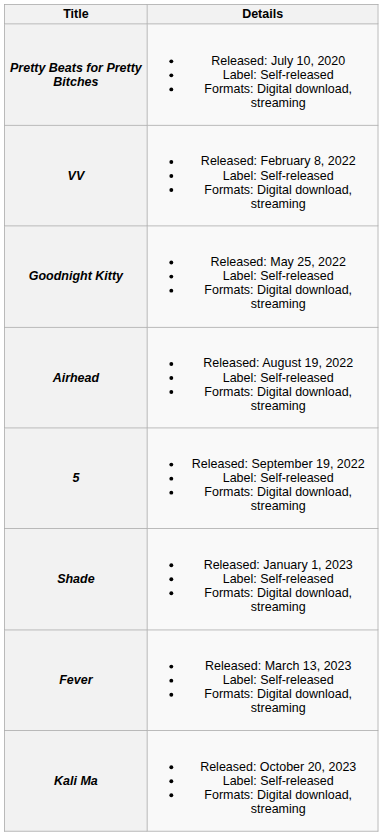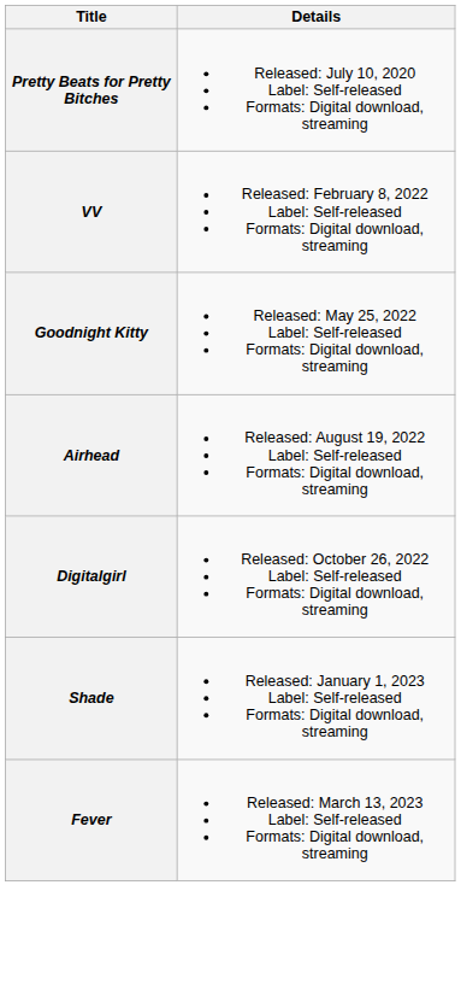 <table class="wikitable plainrowheaders" style="text-align:center;">
 <tr>
 <th scope="col" style="width:11em;">Title</th>
 <th scope="col" style="width:18em;">Details</th>
 </tr>
 <tr>
 <th scope="row"><em>Pretty Beats for Pretty Bitches</em></th>
 <td><br><ul><li>Released: July 10, 2020</li><li>Label: Self-released</li><li>Formats: Digital download, streaming</li></ul></td>
 </tr>
 <tr>
 <th scope="row"><em>VV</em></th>
 <td><br><ul><li>Released: February 8, 2022</li><li>Label: Self-released</li><li>Formats: Digital download, streaming</li></ul></td>
 </tr>
 <tr>
 <th scope="row"><em>Goodnight Kitty</em></th>
 <td><br><ul><li>Released: May 25, 2022</li><li>Label: Self-released</li><li>Formats: Digital download, streaming</li></ul></td>
 </tr>
 <tr>
 <th scope="row"><em>Airhead</em></th>
 <td><br><ul><li>Released: August 19, 2022</li><li>Label: Self-released</li><li>Formats: Digital download, streaming</li></ul></td>
 </tr>
 <tr>
-<th scope="row"><em>5</em></th>
-<td><br><ul><li>Released: September 19, 2022</li><li>Label: Self-released</li><li>Formats: Digital download, streaming</li></ul></td>
+<th scope="row"><em>Digitalgirl</em></th>
+<td><br><ul><li>Released: October 26, 2022</li><li>Label: Self-released</li><li>Formats: Digital download, streaming</li></ul></td>
 </tr>
 <tr>
 <th scope="row"><em>Shade</em></th>
 <td><br><ul><li>Released: January 1, 2023</li><li>Label: Self-released</li><li>Formats: Digital download, streaming</li></ul></td>
 </tr>
 <tr>
 <th scope="row"><em>Fever</em><br></th>
 <td><br><ul><li>Released: March 13, 2023</li><li>Label: Self-released</li><li>Formats: Digital download, streaming</li></ul></td>
 </tr>
-<tr>
-<th scope="row"><em>Kali Ma</em><br></th>
-<td><br><ul><li>Released: October 20, 2023</li><li>Label: Self-released</li><li>Formats: Digital download, streaming</li></ul></td>
-</tr>
 </table>
